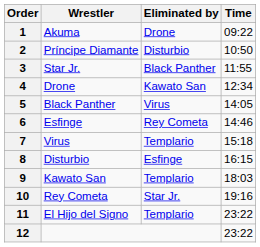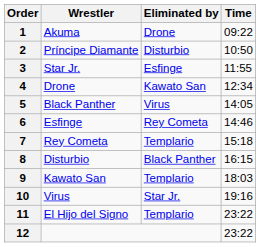 <table class="wikitable sortable">
 <tr>
 <th data-sort-type="number" scope="col">Order</th>
 <th scope="col">Wrestler</th>
 <th scope="col">Eliminated by</th>
 <th scope="col">Time</th>
 </tr>
 <tr>
 <th scope=row>1</th>
 <td><a href='#'>Akuma</a></td>
 <td><a href='#'>Drone</a></td>
 <td>09:22</td>
 </tr>
 <tr>
 <th scope=row>2</th>
 <td><a href='#'>Príncipe Diamante</a></td>
 <td><a href='#'>Disturbio</a></td>
 <td>10:50</td>
 </tr>
 <tr>
 <th scope=row>3</th>
 <td><a href='#'>Star Jr.</a></td>
-<td><a href='#'>Black Panther</a></td>
+<td><a href='#'>Esfinge</a></td>
 <td>11:55</td>
 </tr>
 <tr>
 <th scope=row>4</th>
 <td><a href='#'>Drone</a></td>
 <td><a href='#'>Kawato San</a></td>
 <td>12:34</td>
 </tr>
 <tr>
 <th scope=row>5</th>
 <td><a href='#'>Black Panther</a></td>
 <td><a href='#'>Virus</a></td>
 <td>14:05</td>
 </tr>
 <tr>
 <th scope=row>6</th>
 <td><a href='#'>Esfinge</a></td>
 <td><a href='#'>Rey Cometa</a></td>
 <td>14:46</td>
 </tr>
 <tr>
 <th scope=row>7</th>
-<td><a href='#'>Virus</a></td>
+<td><a href='#'>Rey Cometa</a></td>
 <td><a href='#'>Templario</a></td>
 <td>15:18</td>
 </tr>
 <tr>
 <th scope=row>8</th>
 <td><a href='#'>Disturbio</a></td>
-<td><a href='#'>Esfinge</a></td>
+<td><a href='#'>Black Panther</a></td>
 <td>16:15</td>
 </tr>
 <tr>
 <th scope=row>9</th>
 <td><a href='#'>Kawato San</a></td>
 <td><a href='#'>Templario</a></td>
 <td>18:03</td>
 </tr>
 <tr>
 <th scope=row>10</th>
-<td><a href='#'>Rey Cometa</a></td>
+<td><a href='#'>Virus</a></td>
 <td><a href='#'>Star Jr.</a></td>
 <td>19:16</td>
 </tr>
 <tr>
 <th scope=row>11</th>
 <td><a href='#'>El Hijo del Signo</a></td>
 <td><a href='#'>Templario</a></td>
 <td>23:22</td>
 </tr>
 <tr>
 <th scope=row>12</th>
 <td colspan=2></td>
 <td>23:22</td>
 </tr>
 </table>
